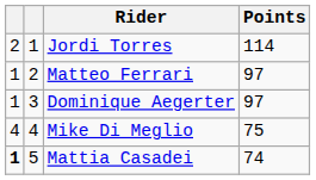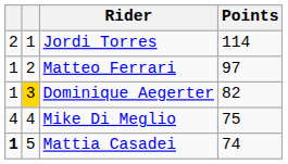 <table class="wikitable" style="font-size: 95%;">
 <tr>
 <th></th>
 <th></th>
 <th>Rider</th>
 <th>Points</th>
 </tr>
 <tr>
 <td> 2</td>
 <td align=center>1</td>
 <td> <a href='#'>Jordi Torres</a></td>
 <td align=left>114</td>
 </tr>
 <tr>
 <td> 1</td>
 <td align=center>2</td>
 <td> <a href='#'>Matteo Ferrari</a></td>
 <td align=left>97</td>
 </tr>
 <tr>
 <td> 1</td>
-<td align=center>3</td>
+<td align=center style="background: gold;">3</td>
 <td> <a href='#'>Dominique Aegerter</a></td>
-<td align=left>97</td>
+<td align=left>82</td>
 </tr>
 <tr>
 <td> 4</td>
 <td align=center>4</td>
 <td> <a href='#'>Mike Di Meglio</a></td>
 <td align=left>75</td>
 </tr>
 <tr>
 <td><strong> 1</strong></td>
 <td align=center>5</td>
 <td> <a href='#'>Mattia Casadei</a></td>
 <td align=left>74</td>
 </tr>
 </table>
